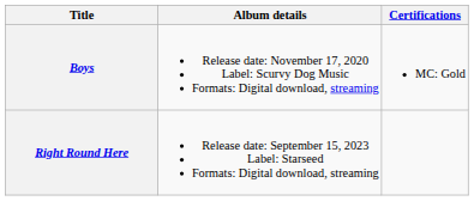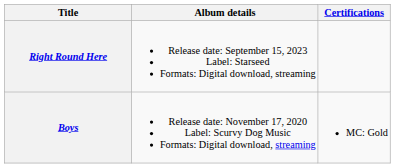 <table class="wikitable plainrowheaders" style="text-align:center;">
 <tr>
 <th scope="col" style="width:12em;">Title</th>
 <th scope="col">Album details</th>
 <th scope="col"><a href='#'>Certifications</a></th>
 </tr>
 <tr>
+<th scope="row"><em><a href='#'>Right Round Here</a></em></th>
+<td><br><ul><li>Release date: September 15, 2023</li><li>Label: Starseed</li><li>Formats: Digital download, streaming</li></ul></td>
+<td></td>
+</tr>
+<tr>
 <th scope="row"><em><a href='#'>Boys</a></em></th>
 <td><br><ul><li>Release date: November 17, 2020</li><li>Label: Scurvy Dog Music</li><li>Formats: Digital download, <a href='#'>streaming</a></li></ul></td>
 <td><br><ul><li>MC: Gold</li></ul></td>
 </tr>
-<tr>
-<th scope="row"><em><a href='#'>Right Round Here</a></em></th>
-<td><br><ul><li>Release date: September 15, 2023</li><li>Label: Starseed</li><li>Formats: Digital download, streaming</li></ul></td>
-<td></td>
-</tr>
 </table>
